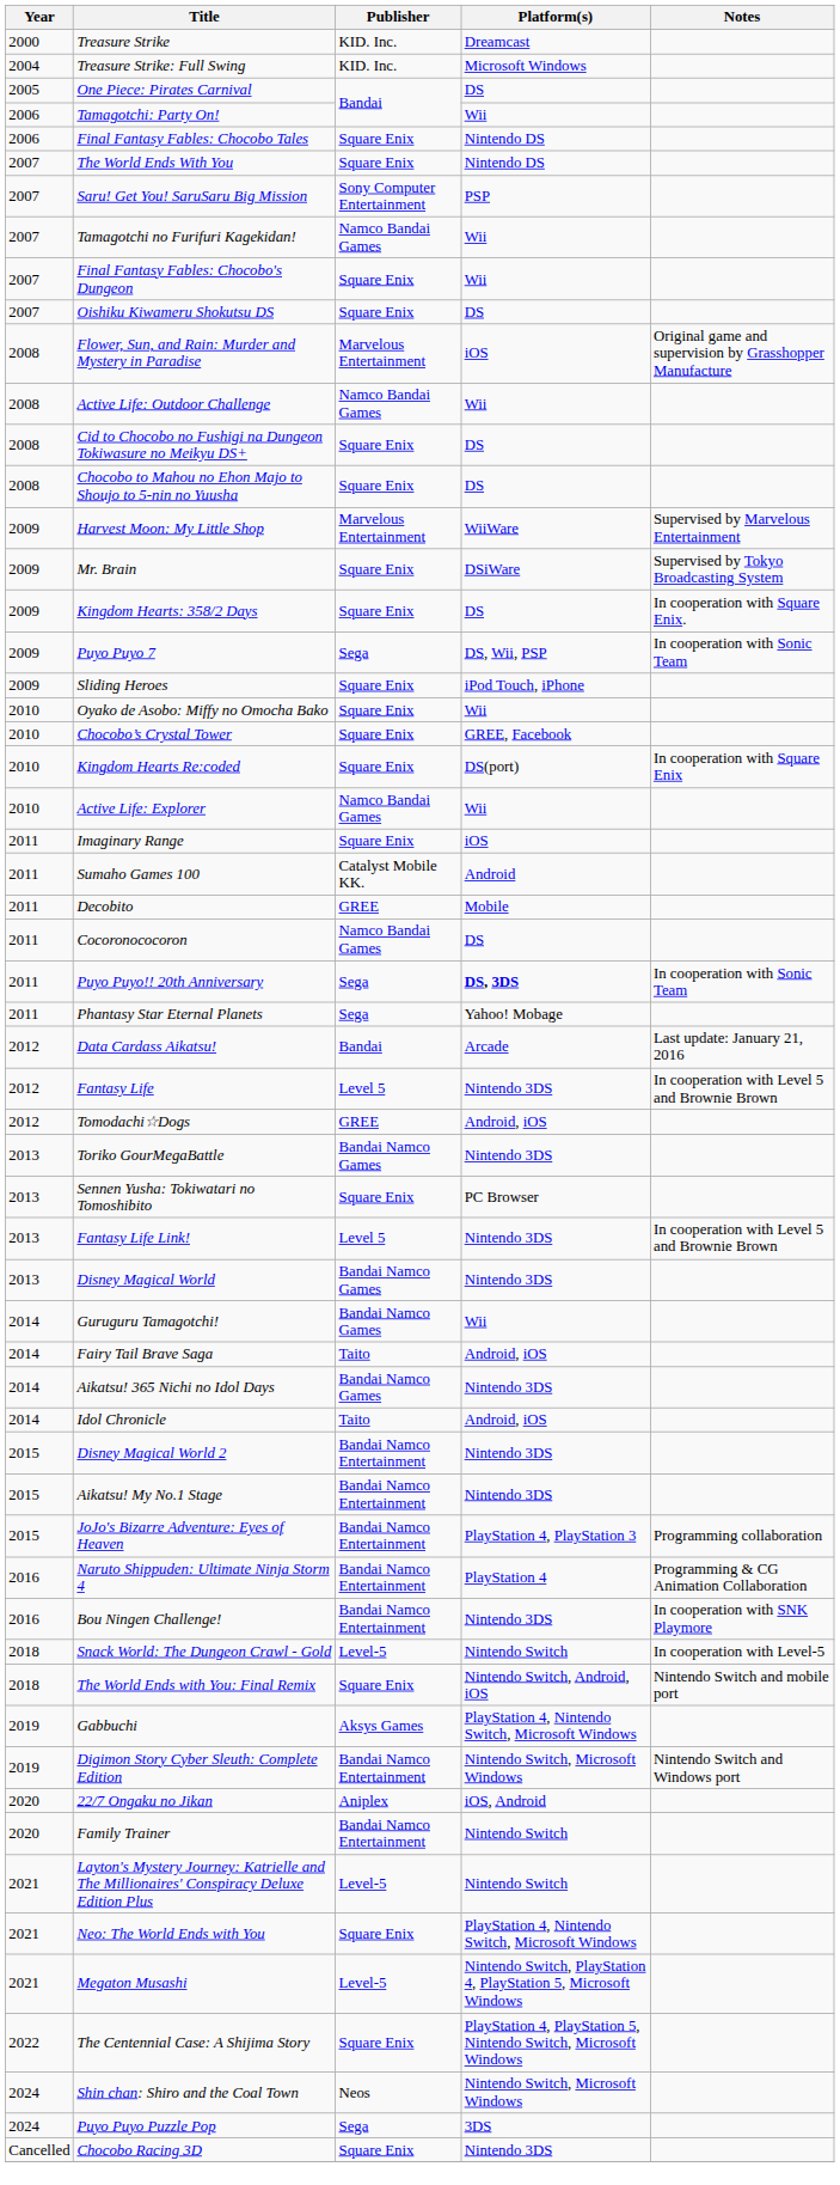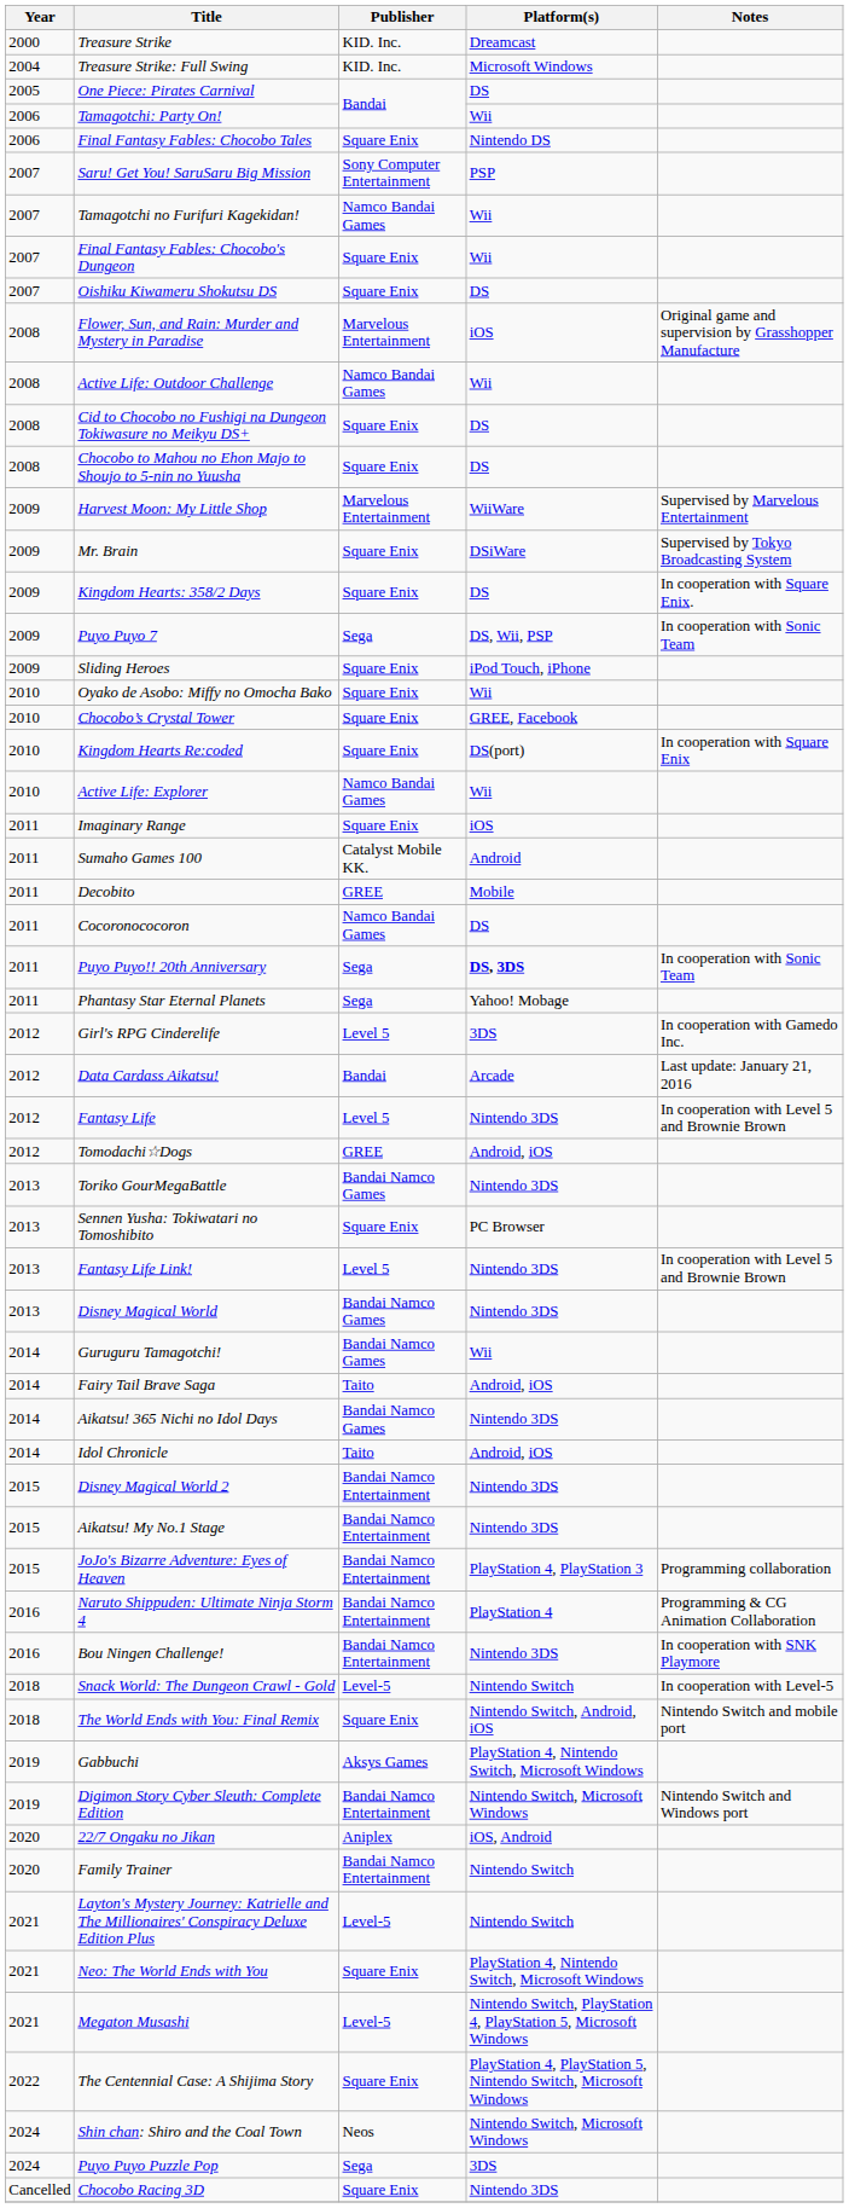 <table class="wikitable sortable">
 <tr>
 <th>Year</th>
 <th>Title</th>
 <th>Publisher</th>
 <th>Platform(s)</th>
 <th>Notes</th>
 </tr>
 <tr>
 <td>2000</td>
 <td><em>Treasure Strike</em></td>
 <td>KID. Inc.</td>
 <td><a href='#'>Dreamcast</a></td>
 <td></td>
 </tr>
 <tr>
 <td>2004</td>
 <td><em>Treasure Strike: Full Swing</em></td>
 <td>KID. Inc.</td>
 <td><a href='#'>Microsoft Windows</a></td>
 <td></td>
 </tr>
 <tr>
 <td>2005</td>
 <td><em><a href='#'>One Piece: Pirates Carnival</a></em></td>
 <td rowspan="2"><a href='#'>Bandai</a></td>
 <td><a href='#'>DS</a></td>
 <td></td>
 </tr>
 <tr>
 <td>2006</td>
 <td><em><a href='#'>Tamagotchi: Party On!</a></em></td>
 <td><a href='#'>Wii</a></td>
 <td></td>
 </tr>
 <tr>
 <td>2006</td>
 <td><em><a href='#'>Final Fantasy Fables: Chocobo Tales</a></em></td>
-<td><a href='#'>Square Enix</a></td>
-<td><a href='#'>Nintendo DS</a></td>
-<td></td>
-</tr>
-<tr>
-<td>2007</td>
-<td><em><a href='#'>The World Ends With You</a></em></td>
 <td><a href='#'>Square Enix</a></td>
 <td><a href='#'>Nintendo DS</a></td>
 <td></td>
 </tr>
 <tr>
 <td>2007</td>
 <td><em><a href='#'>Saru! Get You! SaruSaru Big Mission</a></em></td>
 <td><a href='#'>Sony Computer Entertainment</a></td>
 <td><a href='#'>PSP</a></td>
 <td></td>
 </tr>
 <tr>
 <td>2007</td>
 <td><em>Tamagotchi no Furifuri Kagekidan!</em></td>
 <td><a href='#'>Namco Bandai Games</a></td>
 <td><a href='#'>Wii</a></td>
 <td></td>
 </tr>
 <tr>
 <td>2007</td>
 <td><em><a href='#'>Final Fantasy Fables: Chocobo's Dungeon</a></em></td>
 <td><a href='#'>Square Enix</a></td>
 <td><a href='#'>Wii</a></td>
 <td></td>
 </tr>
 <tr>
 <td>2007</td>
 <td><em><a href='#'>Oishiku Kiwameru Shokutsu DS</a></em></td>
 <td><a href='#'>Square Enix</a></td>
 <td><a href='#'>DS</a></td>
 <td></td>
 </tr>
 <tr>
 <td>2008</td>
 <td><em><a href='#'>Flower, Sun, and Rain: Murder and Mystery in Paradise</a></em></td>
 <td><a href='#'>Marvelous Entertainment</a></td>
 <td><a href='#'>iOS</a></td>
 <td>Original game and supervision by <a href='#'>Grasshopper Manufacture</a></td>
 </tr>
 <tr>
 <td>2008</td>
 <td><em><a href='#'>Active Life: Outdoor Challenge</a></em></td>
 <td><a href='#'>Namco Bandai Games</a></td>
 <td><a href='#'>Wii</a></td>
 <td></td>
 </tr>
 <tr>
 <td>2008</td>
 <td><em><a href='#'>Cid to Chocobo no Fushigi na Dungeon Tokiwasure no Meikyu DS+</a></em></td>
 <td><a href='#'>Square Enix</a></td>
 <td><a href='#'>DS</a></td>
 <td></td>
 </tr>
 <tr>
 <td>2008</td>
 <td><em><a href='#'>Chocobo to Mahou no Ehon Majo to Shoujo to 5-nin no Yuusha</a></em></td>
 <td><a href='#'>Square Enix</a></td>
 <td><a href='#'>DS</a></td>
 <td></td>
 </tr>
 <tr>
 <td>2009</td>
 <td><em><a href='#'>Harvest Moon: My Little Shop</a></em></td>
 <td><a href='#'>Marvelous Entertainment</a></td>
 <td><a href='#'>WiiWare</a></td>
 <td>Supervised by <a href='#'>Marvelous Entertainment</a></td>
 </tr>
 <tr>
 <td>2009</td>
 <td><em>Mr. Brain</em></td>
 <td><a href='#'>Square Enix</a></td>
 <td><a href='#'>DSiWare</a></td>
 <td>Supervised by <a href='#'>Tokyo Broadcasting System</a></td>
 </tr>
 <tr>
 <td>2009</td>
 <td><em><a href='#'>Kingdom Hearts: 358/2 Days</a></em></td>
 <td><a href='#'>Square Enix</a></td>
 <td><a href='#'>DS</a></td>
 <td>In cooperation with <a href='#'>Square Enix</a>.</td>
 </tr>
 <tr>
 <td>2009</td>
 <td><em><a href='#'>Puyo Puyo 7</a></em></td>
 <td><a href='#'>Sega</a></td>
 <td><a href='#'>DS</a>, <a href='#'>Wii</a>, <a href='#'>PSP</a></td>
 <td>In cooperation with <a href='#'>Sonic Team</a></td>
 </tr>
 <tr>
 <td>2009</td>
 <td><em>Sliding Heroes</em></td>
 <td><a href='#'>Square Enix</a></td>
 <td><a href='#'>iPod Touch</a>, <a href='#'>iPhone</a></td>
 <td></td>
 </tr>
 <tr>
 <td>2010</td>
 <td><em>Oyako de Asobo: Miffy no Omocha Bako</em></td>
 <td><a href='#'>Square Enix</a></td>
 <td><a href='#'>Wii</a></td>
 <td></td>
 </tr>
 <tr>
 <td>2010</td>
 <td><em><a href='#'>Chocobo’s Crystal Tower</a></em></td>
 <td><a href='#'>Square Enix</a></td>
 <td><a href='#'>GREE</a>, <a href='#'>Facebook</a></td>
 <td></td>
 </tr>
 <tr>
 <td>2010</td>
 <td><em><a href='#'>Kingdom Hearts Re:coded</a></em></td>
 <td><a href='#'>Square Enix</a></td>
 <td><a href='#'>DS</a>(port)</td>
 <td>In cooperation with <a href='#'>Square Enix</a></td>
 </tr>
 <tr>
 <td>2010</td>
 <td><em><a href='#'>Active Life: Explorer</a></em></td>
 <td><a href='#'>Namco Bandai Games</a></td>
 <td><a href='#'>Wii</a></td>
 <td></td>
 </tr>
 <tr>
 <td>2011</td>
 <td><em>Imaginary Range</em></td>
 <td><a href='#'>Square Enix</a></td>
 <td><a href='#'>iOS</a></td>
 <td></td>
 </tr>
 <tr>
 <td>2011</td>
 <td><em>Sumaho Games 100</em></td>
 <td>Catalyst Mobile KK.</td>
 <td><a href='#'>Android</a></td>
 <td></td>
 </tr>
 <tr>
 <td>2011</td>
 <td><em>Decobito</em></td>
 <td><a href='#'>GREE</a></td>
 <td><a href='#'>Mobile</a></td>
 <td></td>
 </tr>
 <tr>
 <td>2011</td>
 <td><em>Cocoronococoron</em></td>
 <td><a href='#'>Namco Bandai Games</a></td>
 <td><a href='#'>DS</a></td>
 <td></td>
 </tr>
 <tr>
 <td>2011</td>
 <td><em><a href='#'>Puyo Puyo!! 20th Anniversary</a></em></td>
 <td><a href='#'>Sega</a></td>
 <td><strong><a href='#'>DS</a>, <a href='#'>3DS</a></strong></td>
 <td>In cooperation with <a href='#'>Sonic Team</a></td>
 </tr>
 <tr>
 <td>2011</td>
 <td><em>Phantasy Star Eternal Planets</em></td>
 <td><a href='#'>Sega</a></td>
 <td>Yahoo! Mobage</td>
 <td></td>
+</tr>
+<tr>
+<td>2012</td>
+<td><em>Girl's RPG Cinderelife</em></td>
+<td><a href='#'>Level 5</a></td>
+<td><a href='#'>3DS</a></td>
+<td>In cooperation with Gamedo Inc.</td>
 </tr>
 <tr>
 <td>2012</td>
 <td><em><a href='#'>Data Cardass Aikatsu!</a></em></td>
 <td><a href='#'>Bandai</a></td>
 <td><a href='#'>Arcade</a></td>
 <td>Last update: January 21, 2016</td>
 </tr>
 <tr>
 <td>2012</td>
 <td><em><a href='#'>Fantasy Life</a></em></td>
 <td><a href='#'>Level 5</a></td>
 <td><a href='#'>Nintendo 3DS</a></td>
 <td>In cooperation with Level 5 and Brownie Brown</td>
 </tr>
 <tr>
 <td>2012</td>
 <td><em>Tomodachi☆Dogs</em></td>
 <td><a href='#'>GREE</a></td>
 <td><a href='#'>Android</a>, <a href='#'>iOS</a></td>
 <td></td>
 </tr>
 <tr>
 <td>2013</td>
 <td><em>Toriko GourMegaBattle</em></td>
 <td><a href='#'>Bandai Namco Games</a></td>
 <td><a href='#'>Nintendo 3DS</a></td>
 <td></td>
 </tr>
 <tr>
 <td>2013</td>
 <td><em>Sennen Yusha: Tokiwatari no Tomoshibito</em></td>
 <td><a href='#'>Square Enix</a></td>
 <td>PC Browser</td>
 <td></td>
 </tr>
 <tr>
 <td>2013</td>
 <td><em><a href='#'>Fantasy Life Link!</a></em></td>
 <td><a href='#'>Level 5</a></td>
 <td><a href='#'>Nintendo 3DS</a></td>
 <td>In cooperation with Level 5 and Brownie Brown</td>
 </tr>
 <tr>
 <td>2013</td>
 <td><em><a href='#'>Disney Magical World</a></em></td>
 <td><a href='#'>Bandai Namco Games</a></td>
 <td><a href='#'>Nintendo 3DS</a></td>
 <td></td>
 </tr>
 <tr>
 <td>2014</td>
 <td><em>Guruguru Tamagotchi!</em></td>
 <td><a href='#'>Bandai Namco Games</a></td>
 <td><a href='#'>Wii</a></td>
 <td></td>
 </tr>
 <tr>
 <td>2014</td>
 <td><em>Fairy Tail Brave Saga</em></td>
 <td><a href='#'>Taito</a></td>
 <td><a href='#'>Android</a>, <a href='#'>iOS</a></td>
 <td></td>
 </tr>
 <tr>
 <td>2014</td>
 <td><em>Aikatsu! 365 Nichi no Idol Days</em></td>
 <td><a href='#'>Bandai Namco Games</a></td>
 <td><a href='#'>Nintendo 3DS</a></td>
 <td></td>
 </tr>
 <tr>
 <td>2014</td>
 <td><em>Idol Chronicle</em></td>
 <td><a href='#'>Taito</a></td>
 <td><a href='#'>Android</a>, <a href='#'>iOS</a></td>
 <td></td>
 </tr>
 <tr>
 <td>2015</td>
 <td><em><a href='#'>Disney Magical World 2</a></em></td>
 <td><a href='#'>Bandai Namco Entertainment</a></td>
 <td><a href='#'>Nintendo 3DS</a></td>
 <td></td>
 </tr>
 <tr>
 <td>2015</td>
 <td><em>Aikatsu! My No.1 Stage</em></td>
 <td><a href='#'>Bandai Namco Entertainment</a></td>
 <td><a href='#'>Nintendo 3DS</a></td>
 <td></td>
 </tr>
 <tr>
 <td>2015</td>
 <td><em><a href='#'>JoJo's Bizarre Adventure: Eyes of Heaven</a></em></td>
 <td><a href='#'>Bandai Namco Entertainment</a></td>
 <td><a href='#'>PlayStation 4</a>, <a href='#'>PlayStation 3</a></td>
 <td>Programming collaboration</td>
 </tr>
 <tr>
 <td>2016</td>
 <td><em><a href='#'>Naruto Shippuden: Ultimate Ninja Storm 4</a></em></td>
 <td><a href='#'>Bandai Namco Entertainment</a></td>
 <td><a href='#'>PlayStation 4</a></td>
 <td>Programming & CG Animation Collaboration</td>
 </tr>
 <tr>
 <td>2016</td>
 <td><em>Bou Ningen Challenge!</em></td>
 <td><a href='#'>Bandai Namco Entertainment</a></td>
 <td><a href='#'>Nintendo 3DS</a></td>
 <td>In cooperation with <a href='#'>SNK Playmore</a></td>
 </tr>
 <tr>
 <td>2018</td>
 <td><em><a href='#'>Snack World: The Dungeon Crawl - Gold</a></em></td>
 <td><a href='#'>Level-5</a></td>
 <td><a href='#'>Nintendo Switch</a></td>
 <td>In cooperation with Level-5</td>
 </tr>
 <tr>
 <td>2018</td>
 <td><em><a href='#'>The World Ends with You: Final Remix</a></em></td>
 <td><a href='#'>Square Enix</a></td>
 <td><a href='#'>Nintendo Switch</a>, <a href='#'>Android</a>, <a href='#'>iOS</a></td>
 <td>Nintendo Switch and mobile port</td>
 </tr>
 <tr>
 <td>2019</td>
 <td><em>Gabbuchi</em></td>
 <td><a href='#'>Aksys Games</a></td>
 <td><a href='#'>PlayStation 4</a>, <a href='#'>Nintendo Switch</a>, <a href='#'>Microsoft Windows</a></td>
 <td></td>
 </tr>
 <tr>
 <td>2019</td>
 <td><em><a href='#'>Digimon Story Cyber Sleuth: Complete Edition</a></em></td>
 <td><a href='#'>Bandai Namco Entertainment</a></td>
 <td><a href='#'>Nintendo Switch</a>, <a href='#'>Microsoft Windows</a></td>
 <td>Nintendo Switch and Windows port</td>
 </tr>
 <tr>
 <td>2020</td>
 <td><em><a href='#'>22/7 Ongaku no Jikan</a></em></td>
 <td><a href='#'>Aniplex</a></td>
 <td><a href='#'>iOS</a>, <a href='#'>Android</a></td>
 <td></td>
 </tr>
 <tr>
 <td>2020</td>
 <td><em>Family Trainer</em></td>
 <td><a href='#'>Bandai Namco Entertainment</a></td>
 <td><a href='#'>Nintendo Switch</a></td>
 <td></td>
 </tr>
 <tr>
 <td>2021</td>
 <td><em><a href='#'>Layton's Mystery Journey: Katrielle and The Millionaires' Conspiracy Deluxe Edition Plus</a></em></td>
 <td><a href='#'>Level-5</a></td>
 <td><a href='#'>Nintendo Switch</a></td>
 <td></td>
 </tr>
 <tr>
 <td>2021</td>
 <td><em><a href='#'>Neo: The World Ends with You</a></em></td>
 <td><a href='#'>Square Enix</a></td>
 <td><a href='#'>PlayStation 4</a>, <a href='#'>Nintendo Switch</a>, <a href='#'>Microsoft Windows</a></td>
 <td></td>
 </tr>
 <tr>
 <td>2021</td>
 <td><em><a href='#'>Megaton Musashi</a></em></td>
 <td><a href='#'>Level-5</a></td>
 <td><a href='#'>Nintendo Switch</a>, <a href='#'>PlayStation 4</a>, <a href='#'>PlayStation 5</a>, <a href='#'>Microsoft Windows</a></td>
 <td></td>
 </tr>
 <tr>
 <td>2022</td>
 <td><em>The Centennial Case: A Shijima Story</em></td>
 <td><a href='#'>Square Enix</a></td>
 <td><a href='#'>PlayStation 4</a>, <a href='#'>PlayStation 5</a>, <a href='#'>Nintendo Switch</a>, <a href='#'>Microsoft Windows</a></td>
 <td></td>
 </tr>
 <tr>
 <td>2024</td>
 <td><em><a href='#'>Shin chan</a>: Shiro and the Coal Town</em></td>
 <td>Neos</td>
 <td><a href='#'>Nintendo Switch</a>, <a href='#'>Microsoft Windows</a></td>
 <td></td>
 </tr>
 <tr>
 <td>2024</td>
 <td><em><a href='#'>Puyo Puyo Puzzle Pop</a></em></td>
 <td><a href='#'>Sega</a></td>
 <td><a href='#'>3DS</a></td>
 <td></td>
 </tr>
 <tr>
 <td>Cancelled</td>
 <td><em><a href='#'>Chocobo Racing 3D</a></em></td>
 <td><a href='#'>Square Enix</a></td>
 <td><a href='#'>Nintendo 3DS</a></td>
 <td></td>
 </tr>
 <tr>
 </tr>
 </table>
